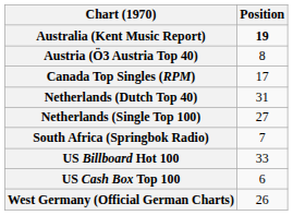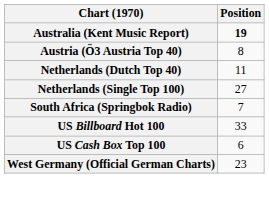 <table class="wikitable sortable plainrowheaders" style="text-align:center">
 <tr>
 <th scope="col">Chart (1970)</th>
 <th scope="col">Position</th>
 </tr>
 <tr>
 <th scope="row">Australia (Kent Music Report)</th>
 <td><strong>19</strong></td>
 </tr>
 <tr>
 <th scope="row">Austria (Ö3 Austria Top 40)</th>
 <td>8</td>
 </tr>
 <tr>
-<th scope="row">Canada Top Singles (<em>RPM</em>)</th>
-<td>17</td>
-</tr>
-<tr>
 <th scope="row">Netherlands (Dutch Top 40)</th>
-<td>31</td>
+<td>11</td>
 </tr>
 <tr>
 <th scope="row">Netherlands (Single Top 100)</th>
 <td>27</td>
 </tr>
 <tr>
 <th scope="row">South Africa (Springbok Radio)</th>
 <td>7</td>
 </tr>
 <tr>
 <th scope="row">US <em>Billboard</em> Hot 100</th>
 <td>33</td>
 </tr>
 <tr>
 <th scope="row">US <em>Cash Box</em> Top 100</th>
 <td>6</td>
 </tr>
 <tr>
 <th scope="row">West Germany (Official German Charts)</th>
-<td>26</td>
+<td>23</td>
 </tr>
 </table>
